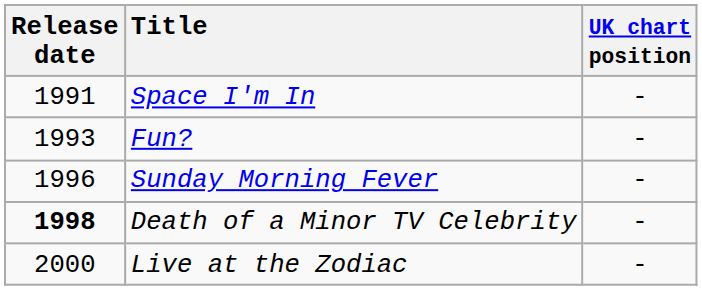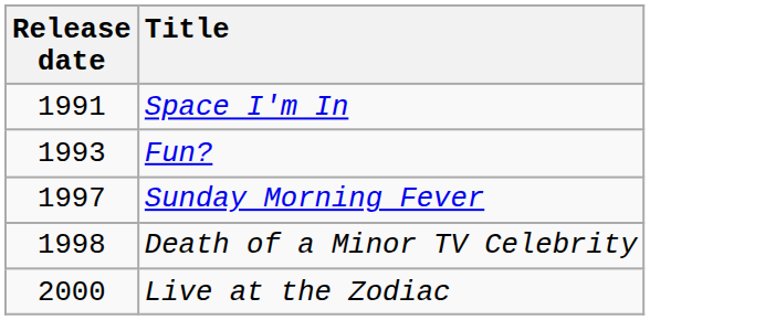 <table class="wikitable">
 <tr>
 <th style="vertical-align:top; text-align:center; width:40px;">Release date</th>
 <th style="text-align:left; vertical-align:top;">Title</th>
-<th style="vertical-align:top; text-align:center; width:40px;"><small><a href='#'>UK chart</a> position</small></th>
 </tr>
 <tr style="vertical-align:top;">
 <td style="text-align:center; ">1991</td>
 <td style="text-align:left; "><em><a href='#'>Space I'm In</a></em></td>
-<td style="text-align:center; ">-</td>
 </tr>
 <tr style="vertical-align:top;">
 <td style="text-align:center; ">1993</td>
 <td style="text-align:left; "><em><a href='#'>Fun?</a></em></td>
-<td style="text-align:center; ">-</td>
 </tr>
 <tr style="vertical-align:top;">
-<td style="text-align:center; ">1996</td>
+<td style="text-align:center; ">1997</td>
 <td style="text-align:left; "><em><a href='#'>Sunday Morning Fever</a></em></td>
-<td style="text-align:center; ">-</td>
 </tr>
 <tr style="vertical-align:top;">
-<td style="text-align:center; "><strong>1998</strong></td>
+<td style="text-align:center; ">1998</td>
 <td style="text-align:left; "><em>Death of a Minor TV Celebrity</em></td>
-<td style="text-align:center; ">-</td>
 </tr>
 <tr style="vertical-align:top;">
 <td style="text-align:center; ">2000</td>
 <td style="text-align:left; "><em>Live at the Zodiac</em></td>
-<td style="text-align:center; ">-</td>
 </tr>
 </table>
